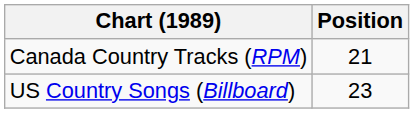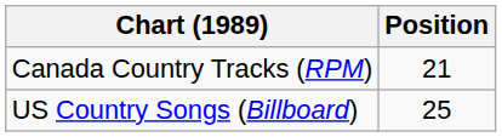 <table class="wikitable sortable">
 <tr>
 <th scope="col">Chart (1989)</th>
 <th scope="col">Position</th>
 </tr>
 <tr>
 <td>Canada Country Tracks (<em><a href='#'>RPM</a></em>)</td>
 <td align="center">21</td>
 </tr>
 <tr>
 <td>US <a href='#'>Country Songs</a> (<em><a href='#'>Billboard</a></em>)</td>
-<td align="center">23</td>
+<td align="center">25</td>
 </tr>
 </table>
